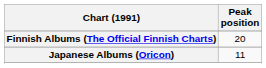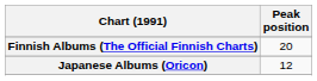 <table class="wikitable sortable plainrowheaders" style="text-align:center">
 <tr>
 <th scope="col">Chart (1991)</th>
 <th scope="col">Peak<br> position</th>
 </tr>
 <tr>
 </tr>
 <tr>
 </tr>
 <tr>
 <th scope="row">Finnish Albums (<a href='#'>The Official Finnish Charts</a>)</th>
 <td align="center">20</td>
 </tr>
 <tr>
 </tr>
 <tr>
 </tr>
 <tr>
 <th scope="row">Japanese Albums (<a href='#'>Oricon</a>)</th>
-<td>11</td>
+<td>12</td>
 </tr>
 <tr>
 </tr>
 <tr>
 </tr>
 <tr>
 </tr>
 <tr>
 </tr>
 </table>
